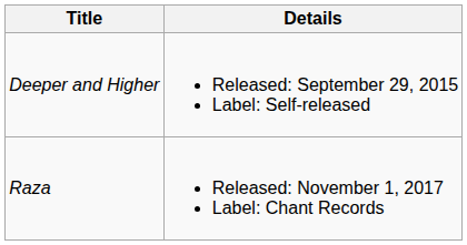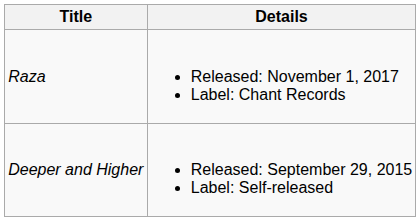 <table class="wikitable">
 <tr>
 <th>Title</th>
 <th>Details</th>
 </tr>
 <tr>
+<td><em>Raza</em></td>
+<td><br><ul><li>Released: November 1, 2017</li><li>Label: Chant Records</li></ul></td>
+</tr>
+<tr>
 <td><em>Deeper and Higher</em></td>
 <td><br><ul><li>Released: September 29, 2015</li><li>Label: Self-released</li></ul></td>
 </tr>
-<tr>
-<td><em>Raza</em></td>
-<td><br><ul><li>Released: November 1, 2017</li><li>Label: Chant Records</li></ul></td>
-</tr>
 </table>
